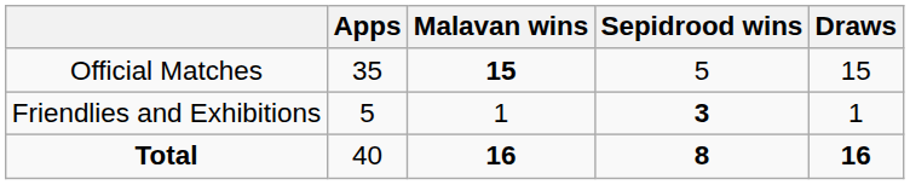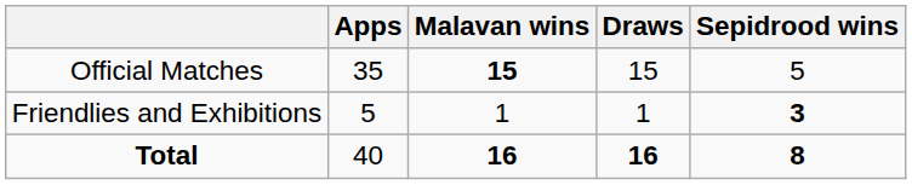 <table class="wikitable" style="text-align: center;">
 <tr>
 <th></th>
 <th>Apps</th>
 <th>Malavan wins</th>
+<th>Draws</th>
 <th>Sepidrood wins</th>
-<th>Draws</th>
 </tr>
 <tr>
 <td>Official Matches</td>
 <td>35</td>
 <td><strong>15</strong></td>
+<td>15</td>
 <td>5</td>
-<td>15</td>
 </tr>
 <tr>
 <td>Friendlies and Exhibitions</td>
 <td>5</td>
 <td>1</td>
+<td>1</td>
 <td><strong>3</strong></td>
-<td>1</td>
 </tr>
 <tr>
 <td><strong>Total</strong></td>
 <td>40</td>
 <td><strong>16</strong></td>
+<td><strong>16</strong></td>
 <td><strong>8</strong></td>
-<td><strong>16</strong></td>
 </tr>
 </table>
